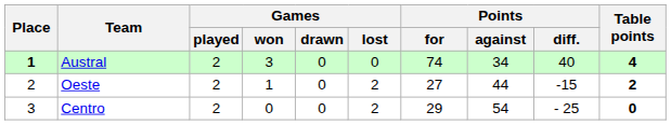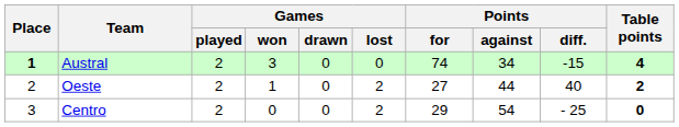 <table class="wikitable">
 <tr>
 <th rowspan=2 width="8%">Place</th>
 <th rowspan=2 width="20%">Team</th>
 <th colspan=4 width="32%">Games</th>
 <th colspan=3 width="30%">Points</th>
 <th rowspan=2 width="10%">Table<br>points</th>
 </tr>
 <tr>
 <th width="8%">played</th>
 <th width="8%">won</th>
 <th width="8%">drawn</th>
 <th width="8%">lost</th>
 <th width="10%">for</th>
 <th width="10%">against</th>
 <th width="10%">diff.</th>
 </tr>
 <tr align=center style="background: #ccffcc;">
 <td><strong>1</strong></td>
 <td align=left><a href='#'>Austral</a></td>
 <td>2</td>
 <td>3</td>
 <td>0</td>
 <td>0</td>
 <td>74</td>
 <td>34</td>
-<td>40</td>
+<td>-15</td>
 <td><strong>4</strong></td>
 </tr>
 <tr align=center style="background: #ffffff;">
 <td>2</td>
 <td align=left><a href='#'>Oeste</a></td>
 <td>2</td>
 <td>1</td>
 <td>0</td>
 <td>2</td>
 <td>27</td>
 <td>44</td>
-<td>-15</td>
+<td>40</td>
 <td><strong>2</strong></td>
 </tr>
 <tr align=center style="background: #ffffff;">
 <td>3</td>
 <td align=left><a href='#'>Centro</a></td>
 <td>2</td>
 <td>0</td>
 <td>0</td>
 <td>2</td>
 <td>29</td>
 <td>54</td>
 <td>- 25</td>
 <td><strong>0</strong></td>
 </tr>
 </table>
